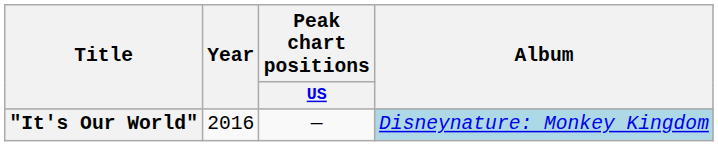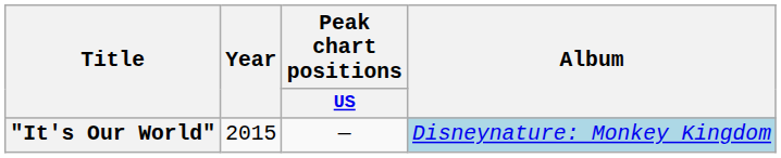 <table class="wikitable plainrowheaders" style="text-align:center;">
 <tr>
 <th scope="col" rowspan="2">Title</th>
 <th scope="col" rowspan="2">Year</th>
 <th scope="col">Peak chart positions</th>
 <th scope="col" rowspan="2">Album</th>
 </tr>
 <tr>
 <th scope="col" style="width:3em;font-size:85%;"><a href='#'>US</a></th>
 </tr>
 <tr>
 <th scope="row">"It's Our World"</th>
-<td>2016</td>
+<td>2015</td>
 <td>—</td>
 <td style="background: lightblue;"><em><a href='#'>Disneynature: Monkey Kingdom</a></em></td>
 </tr>
 </table>
